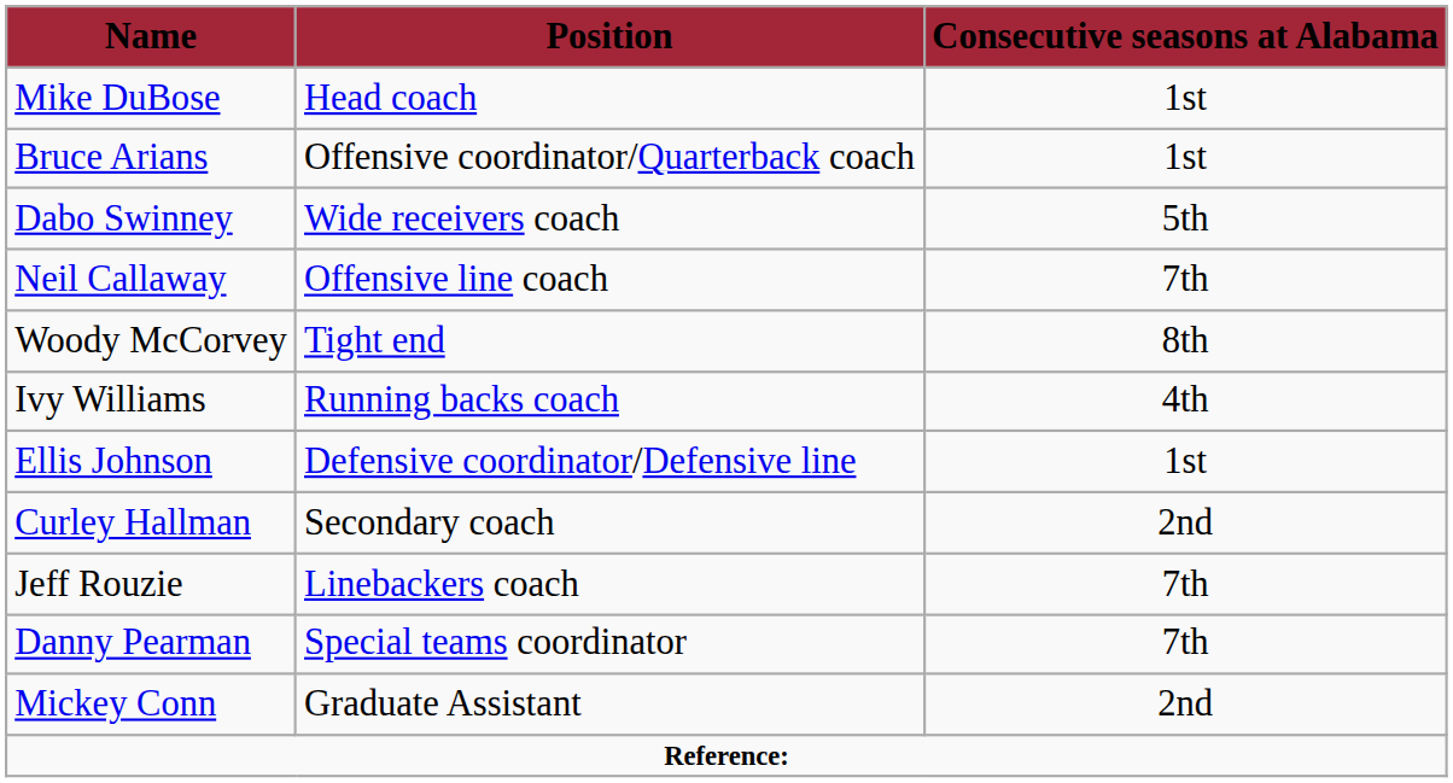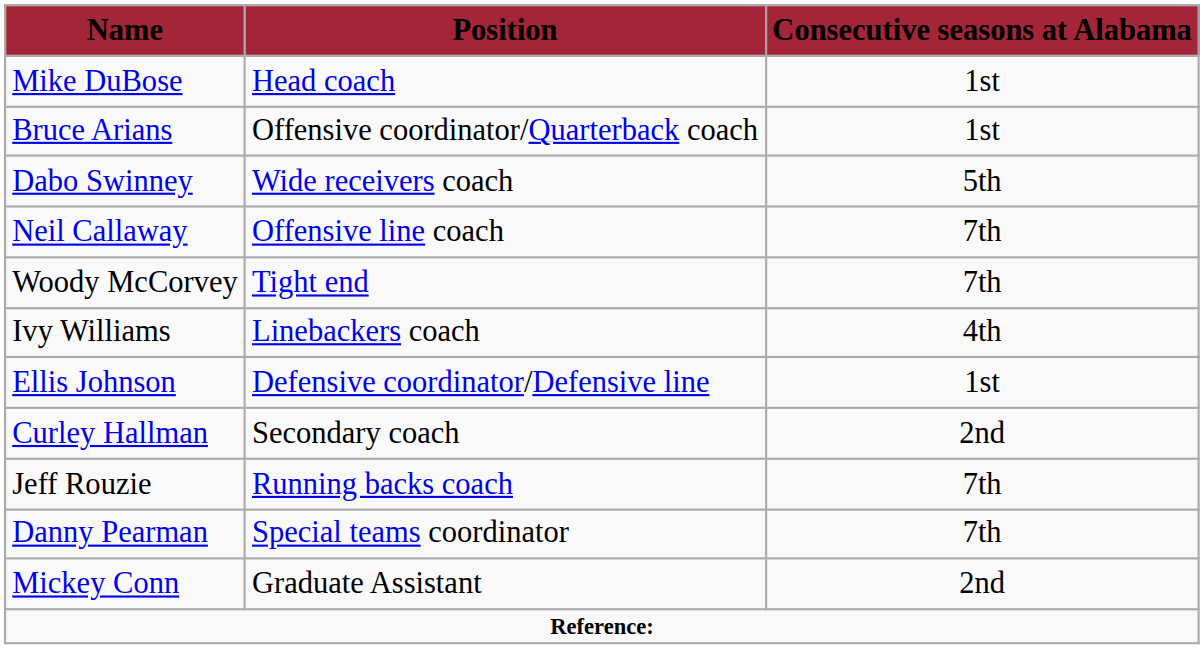 <table class="wikitable" style="font-size:90%;">
 <tr>
 <th style="background:#A32638;"><span>Name</span></th>
 <th style="background:#A32638;"><span>Position</span></th>
 <th style="background:#A32638;"><span>Consecutive seasons at Alabama </span></th>
 </tr>
 <tr>
 <td><a href='#'>Mike DuBose</a></td>
 <td><a href='#'>Head coach</a></td>
 <td style="text-align:center">1st</td>
 </tr>
 <tr>
 <td><a href='#'>Bruce Arians</a></td>
 <td>Offensive coordinator/<a href='#'>Quarterback</a> coach</td>
 <td style="text-align:center">1st</td>
 </tr>
 <tr>
 <td><a href='#'>Dabo Swinney</a></td>
 <td><a href='#'>Wide receivers</a> coach</td>
 <td style="text-align:center">5th</td>
 </tr>
 <tr>
 <td><a href='#'>Neil Callaway</a></td>
 <td><a href='#'>Offensive line</a> coach</td>
 <td style="text-align:center">7th</td>
 </tr>
 <tr>
 <td>Woody McCorvey</td>
 <td><a href='#'>Tight end</a></td>
-<td style="text-align:center">8th</td>
+<td style="text-align:center">7th</td>
 </tr>
 <tr>
 <td>Ivy Williams</td>
-<td><a href='#'>Running backs coach</a></td>
+<td><a href='#'>Linebackers</a> coach</td>
 <td style="text-align:center">4th</td>
 </tr>
 <tr>
 <td><a href='#'>Ellis Johnson</a></td>
 <td><a href='#'>Defensive coordinator</a>/<a href='#'>Defensive line</a></td>
 <td style="text-align:center">1st</td>
 </tr>
 <tr>
 <td><a href='#'>Curley Hallman</a></td>
 <td>Secondary coach</td>
 <td style="text-align:center">2nd</td>
 </tr>
 <tr>
 <td>Jeff Rouzie</td>
-<td><a href='#'>Linebackers</a> coach</td>
+<td><a href='#'>Running backs coach</a></td>
 <td style="text-align:center">7th</td>
 </tr>
 <tr>
 <td><a href='#'>Danny Pearman</a></td>
 <td><a href='#'>Special teams</a> coordinator</td>
 <td style="text-align:center">7th</td>
 </tr>
 <tr>
 <td><a href='#'>Mickey Conn</a></td>
 <td>Graduate Assistant</td>
 <td style="text-align:center">2nd</td>
 </tr>
 <tr>
 <td colspan="4"  style="font-size:8pt; text-align:center;"><strong>Reference:</strong></td>
 </tr>
 </table>
